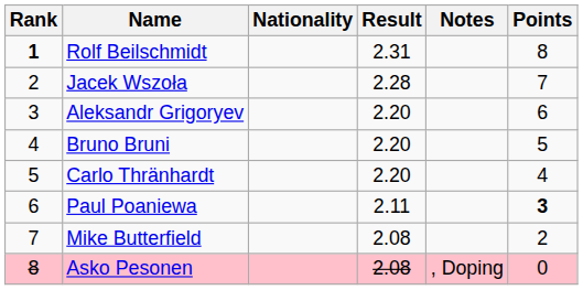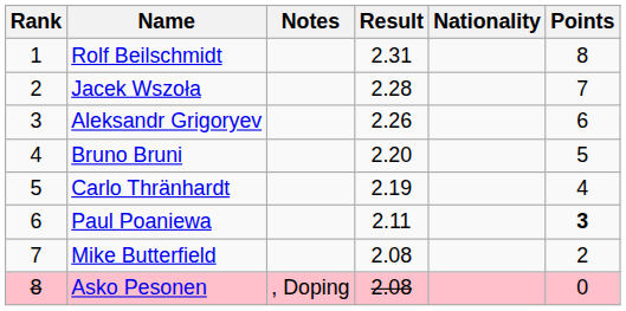 <table class="wikitable sortable" style="text-align:center">
 <tr>
 <th>Rank</th>
 <th>Name</th>
+<th>Notes</th>
+<th>Result</th>
 <th>Nationality</th>
-<th>Result</th>
-<th>Notes</th>
 <th>Points</th>
 </tr>
 <tr>
-<td><strong>1</strong></td>
+<td>1</td>
 <td align=left><a href='#'>Rolf Beilschmidt</a></td>
+<td></td>
+<td>2.31</td>
 <td align=left></td>
-<td>2.31</td>
-<td></td>
 <td>8</td>
 </tr>
 <tr>
 <td>2</td>
 <td align=left><a href='#'>Jacek Wszoła</a></td>
+<td></td>
+<td>2.28</td>
 <td align=left></td>
-<td>2.28</td>
-<td></td>
 <td>7</td>
 </tr>
 <tr>
 <td>3</td>
 <td align=left><a href='#'>Aleksandr Grigoryev</a></td>
+<td></td>
+<td>2.26</td>
 <td align=left></td>
-<td>2.20</td>
-<td></td>
 <td>6</td>
 </tr>
 <tr>
 <td>4</td>
 <td align=left><a href='#'>Bruno Bruni</a></td>
+<td></td>
+<td>2.20</td>
 <td align=left></td>
-<td>2.20</td>
-<td></td>
 <td>5</td>
 </tr>
 <tr>
 <td>5</td>
 <td align=left><a href='#'>Carlo Thränhardt</a></td>
+<td></td>
+<td>2.19</td>
 <td align=left></td>
-<td>2.20</td>
-<td></td>
 <td>4</td>
 </tr>
 <tr>
 <td>6</td>
 <td align=left><a href='#'>Paul Poaniewa</a></td>
+<td></td>
+<td>2.11</td>
 <td align=left></td>
-<td>2.11</td>
-<td></td>
 <td><strong>3</strong></td>
 </tr>
 <tr>
 <td>7</td>
 <td align=left><a href='#'>Mike Butterfield</a></td>
+<td></td>
+<td>2.08</td>
 <td align=left></td>
-<td>2.08</td>
-<td></td>
 <td>2</td>
 </tr>
 <tr bgcolor=pink>
 <td><s>8</s></td>
 <td align=left><a href='#'>Asko Pesonen</a></td>
+<td>, Doping</td>
+<td><s>2.08</s></td>
 <td align=left></td>
-<td><s>2.08</s></td>
-<td>, Doping</td>
 <td>0</td>
 </tr>
 </table>
